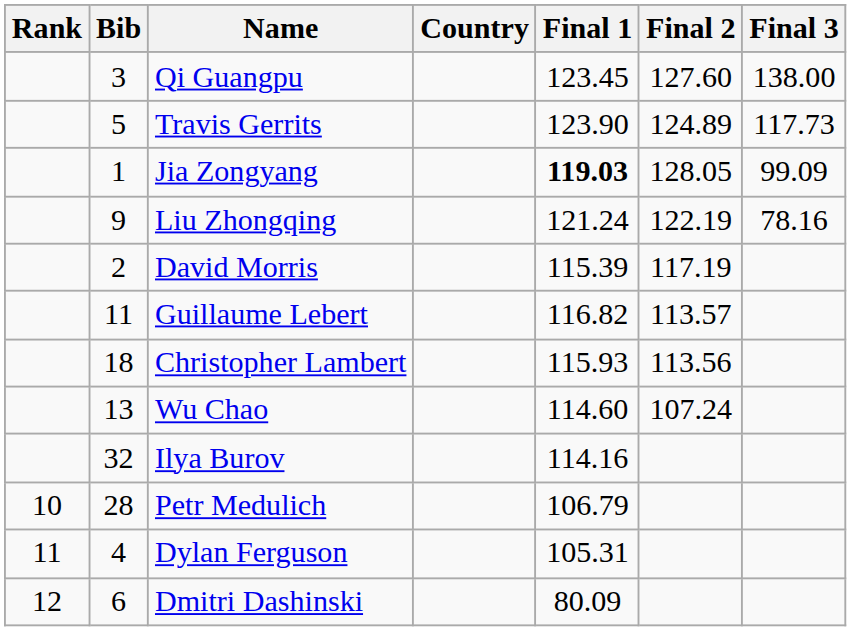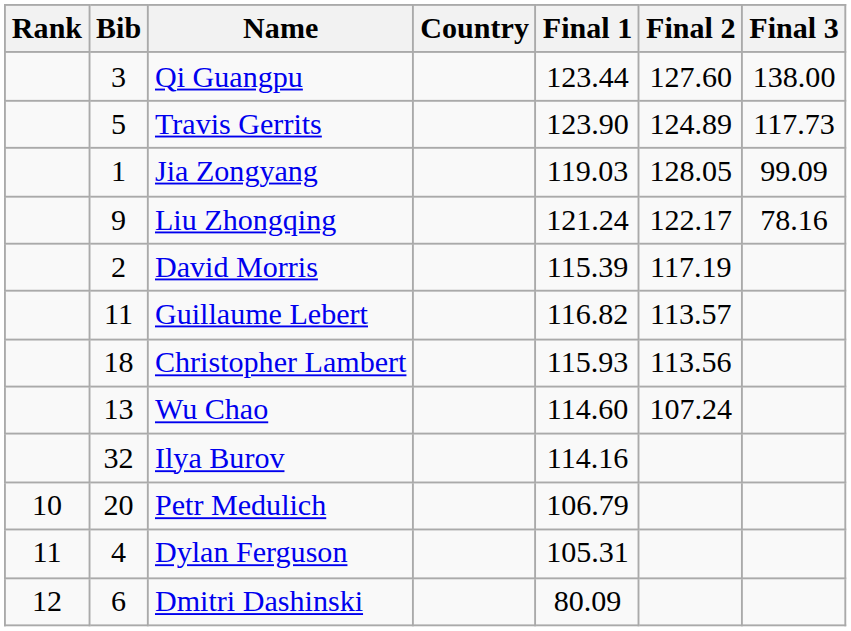 <table class="wikitable sortable" style="text-align:center">
 <tr>
 <th>Rank</th>
 <th>Bib</th>
 <th>Name</th>
 <th>Country</th>
 <th>Final 1</th>
 <th>Final 2</th>
 <th>Final 3</th>
 </tr>
 <tr>
 <td></td>
 <td>3</td>
 <td align=left><a href='#'>Qi Guangpu</a></td>
 <td align=left></td>
-<td>123.45</td>
+<td>123.44</td>
 <td>127.60</td>
 <td>138.00</td>
 </tr>
 <tr>
 <td></td>
 <td>5</td>
 <td align=left><a href='#'>Travis Gerrits</a></td>
 <td align=left></td>
 <td>123.90</td>
 <td>124.89</td>
 <td>117.73</td>
 </tr>
 <tr>
 <td></td>
 <td>1</td>
 <td align=left><a href='#'>Jia Zongyang</a></td>
 <td align=left></td>
-<td><strong>119.03</strong></td>
+<td>119.03</td>
 <td>128.05</td>
 <td>99.09</td>
 </tr>
 <tr>
 <td></td>
 <td>9</td>
 <td align=left><a href='#'>Liu Zhongqing</a></td>
 <td align=left></td>
 <td>121.24</td>
-<td>122.19</td>
+<td>122.17</td>
 <td>78.16</td>
 </tr>
 <tr>
 <td></td>
 <td>2</td>
 <td align=left><a href='#'>David Morris</a></td>
 <td align=left></td>
 <td>115.39</td>
 <td>117.19</td>
 <td></td>
 </tr>
 <tr>
 <td></td>
 <td>11</td>
 <td align=left><a href='#'>Guillaume Lebert</a></td>
 <td align=left></td>
 <td>116.82</td>
 <td>113.57</td>
 <td></td>
 </tr>
 <tr>
 <td></td>
 <td>18</td>
 <td align=left><a href='#'>Christopher Lambert</a></td>
 <td align=left></td>
 <td>115.93</td>
 <td>113.56</td>
 <td></td>
 </tr>
 <tr>
 <td></td>
 <td>13</td>
 <td align=left><a href='#'>Wu Chao</a></td>
 <td align=left></td>
 <td>114.60</td>
 <td>107.24</td>
 <td></td>
 </tr>
 <tr>
 <td></td>
 <td>32</td>
 <td align=left><a href='#'>Ilya Burov</a></td>
 <td align=left></td>
 <td>114.16</td>
 <td></td>
 <td></td>
 </tr>
 <tr>
 <td>10</td>
-<td>28</td>
+<td>20</td>
 <td align=left><a href='#'>Petr Medulich</a></td>
 <td align=left></td>
 <td>106.79</td>
 <td></td>
 <td></td>
 </tr>
 <tr>
 <td>11</td>
 <td>4</td>
 <td align=left><a href='#'>Dylan Ferguson</a></td>
 <td align=left></td>
 <td>105.31</td>
 <td></td>
 <td></td>
 </tr>
 <tr>
 <td>12</td>
 <td>6</td>
 <td align=left><a href='#'>Dmitri Dashinski</a></td>
 <td align=left></td>
 <td>80.09</td>
 <td></td>
 <td></td>
 </tr>
 </table>
